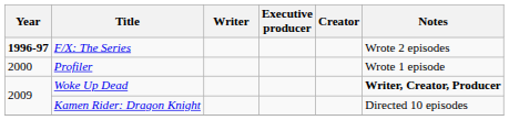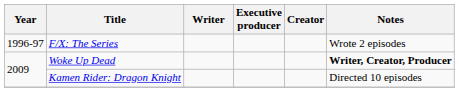 <table class="wikitable">
 <tr>
 <th>Year</th>
 <th>Title</th>
 <th width=65>Writer</th>
 <th>Executive<br>producer</th>
 <th>Creator</th>
 <th>Notes</th>
 </tr>
 <tr>
-<td><strong>1996-97</strong></td>
+<td>1996-97</td>
 <td><em><a href='#'>F/X: The Series</a></em></td>
 <td></td>
 <td></td>
 <td></td>
 <td>Wrote 2 episodes</td>
-</tr>
-<tr>
-<td>2000</td>
-<td><em><a href='#'>Profiler</a></em></td>
-<td></td>
-<td></td>
-<td></td>
-<td>Wrote 1 episode</td>
 </tr>
 <tr>
 <td rowspan=2>2009</td>
 <td><em><a href='#'>Woke Up Dead</a></em></td>
 <td></td>
 <td></td>
 <td></td>
 <td><strong>Writer, Creator, Producer</strong></td>
 </tr>
 <tr>
 <td><em><a href='#'>Kamen Rider: Dragon Knight</a></em></td>
 <td></td>
 <td></td>
 <td></td>
 <td>Directed 10 episodes</td>
 </tr>
 <tr>
 </tr>
 </table>
